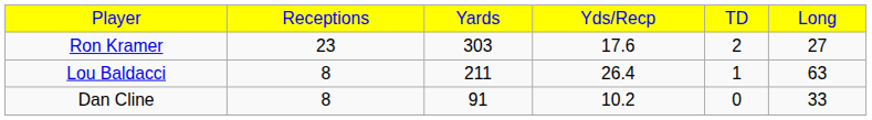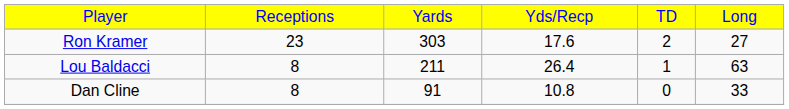 <table class="wikitable" width="90%">
 <tr align="center" style="background:yellow;color:blue;">
 <td>Player</td>
 <td>Receptions</td>
 <td>Yards</td>
 <td>Yds/Recp</td>
 <td>TD</td>
 <td>Long</td>
 </tr>
 <tr align="center" bgcolor="">
 <td><a href='#'>Ron Kramer</a></td>
 <td>23</td>
 <td>303</td>
 <td>17.6</td>
 <td>2</td>
 <td>27</td>
 </tr>
 <tr align="center" bgcolor="">
 <td><a href='#'>Lou Baldacci</a></td>
 <td>8</td>
 <td>211</td>
 <td>26.4</td>
 <td>1</td>
 <td>63</td>
 </tr>
 <tr align="center" bgcolor="">
 <td>Dan Cline</td>
 <td>8</td>
 <td>91</td>
-<td>10.2</td>
+<td>10.8</td>
 <td>0</td>
 <td>33</td>
 </tr>
 <tr>
 </tr>
 </table>
